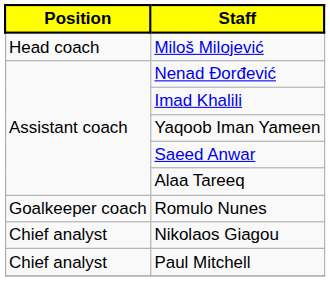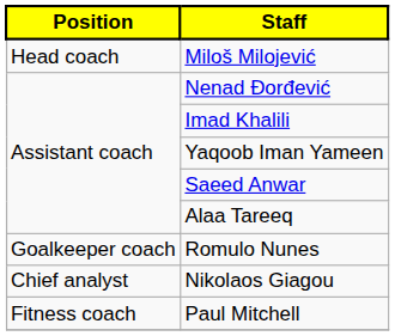 <table class="wikitable">
 <tr>
 <th style="color:black; background: Yellow; border:2px solid black;">Position</th>
 <th style="color:black; background: Yellow; border:2px solid black;">Staff</th>
 </tr>
 <tr>
 <td>Head coach</td>
 <td> <a href='#'>Miloš Milojević</a></td>
 </tr>
 <tr>
 <td rowspan="5">Assistant coach</td>
 <td> <a href='#'>Nenad Đorđević</a></td>
 </tr>
 <tr>
 <td> <a href='#'>Imad Khalili</a></td>
 </tr>
 <tr>
 <td> Yaqoob Iman Yameen</td>
 </tr>
 <tr>
 <td> <a href='#'>Saeed Anwar</a></td>
 </tr>
 <tr>
 <td> Alaa Tareeq</td>
 </tr>
 <tr>
 <td>Goalkeeper coach</td>
 <td> Romulo Nunes</td>
 </tr>
 <tr>
 <td>Chief analyst</td>
 <td> Nikolaos Giagou</td>
 </tr>
 <tr>
-<td>Chief analyst</td>
+<td>Fitness coach</td>
 <td> Paul Mitchell</td>
 </tr>
 <tr>
 </tr>
 </table>
